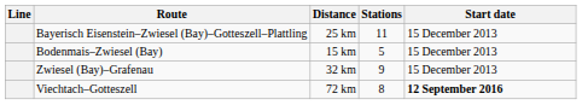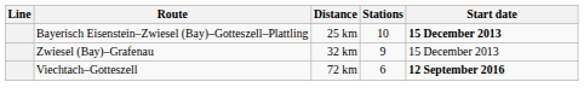 <table class="wikitable">
 <tr>
 <th>Line</th>
 <th>Route</th>
 <th>Distance</th>
 <th>Stations</th>
 <th width="30%">Start date</th>
 </tr>
 <tr>
 <th></th>
 <td>Bayerisch Eisenstein–Zwiesel (Bay)–Gotteszell–Plattling</td>
 <td style="text-align:right">25 km</td>
-<td style="text-align:center">11</td>
-<td>15 December 2013</td>
-</tr>
-<tr>
-<th></th>
-<td>Bodenmais–Zwiesel (Bay)</td>
-<td style="text-align:right">15 km</td>
-<td style="text-align:center">5</td>
-<td>15 December 2013</td>
+<td style="text-align:center">10</td>
+<td><strong>15 December 2013</strong></td>
 </tr>
 <tr>
 <th></th>
 <td>Zwiesel (Bay)–Grafenau</td>
 <td style="text-align:right">32 km</td>
 <td style="text-align:center">9</td>
 <td>15 December 2013</td>
 </tr>
 <tr>
 <th></th>
 <td>Viechtach–Gotteszell</td>
 <td style="text-align:right">72 km</td>
-<td style="text-align:center">8</td>
+<td style="text-align:center">6</td>
 <td><strong>12 September 2016</strong></td>
 </tr>
 </table>
